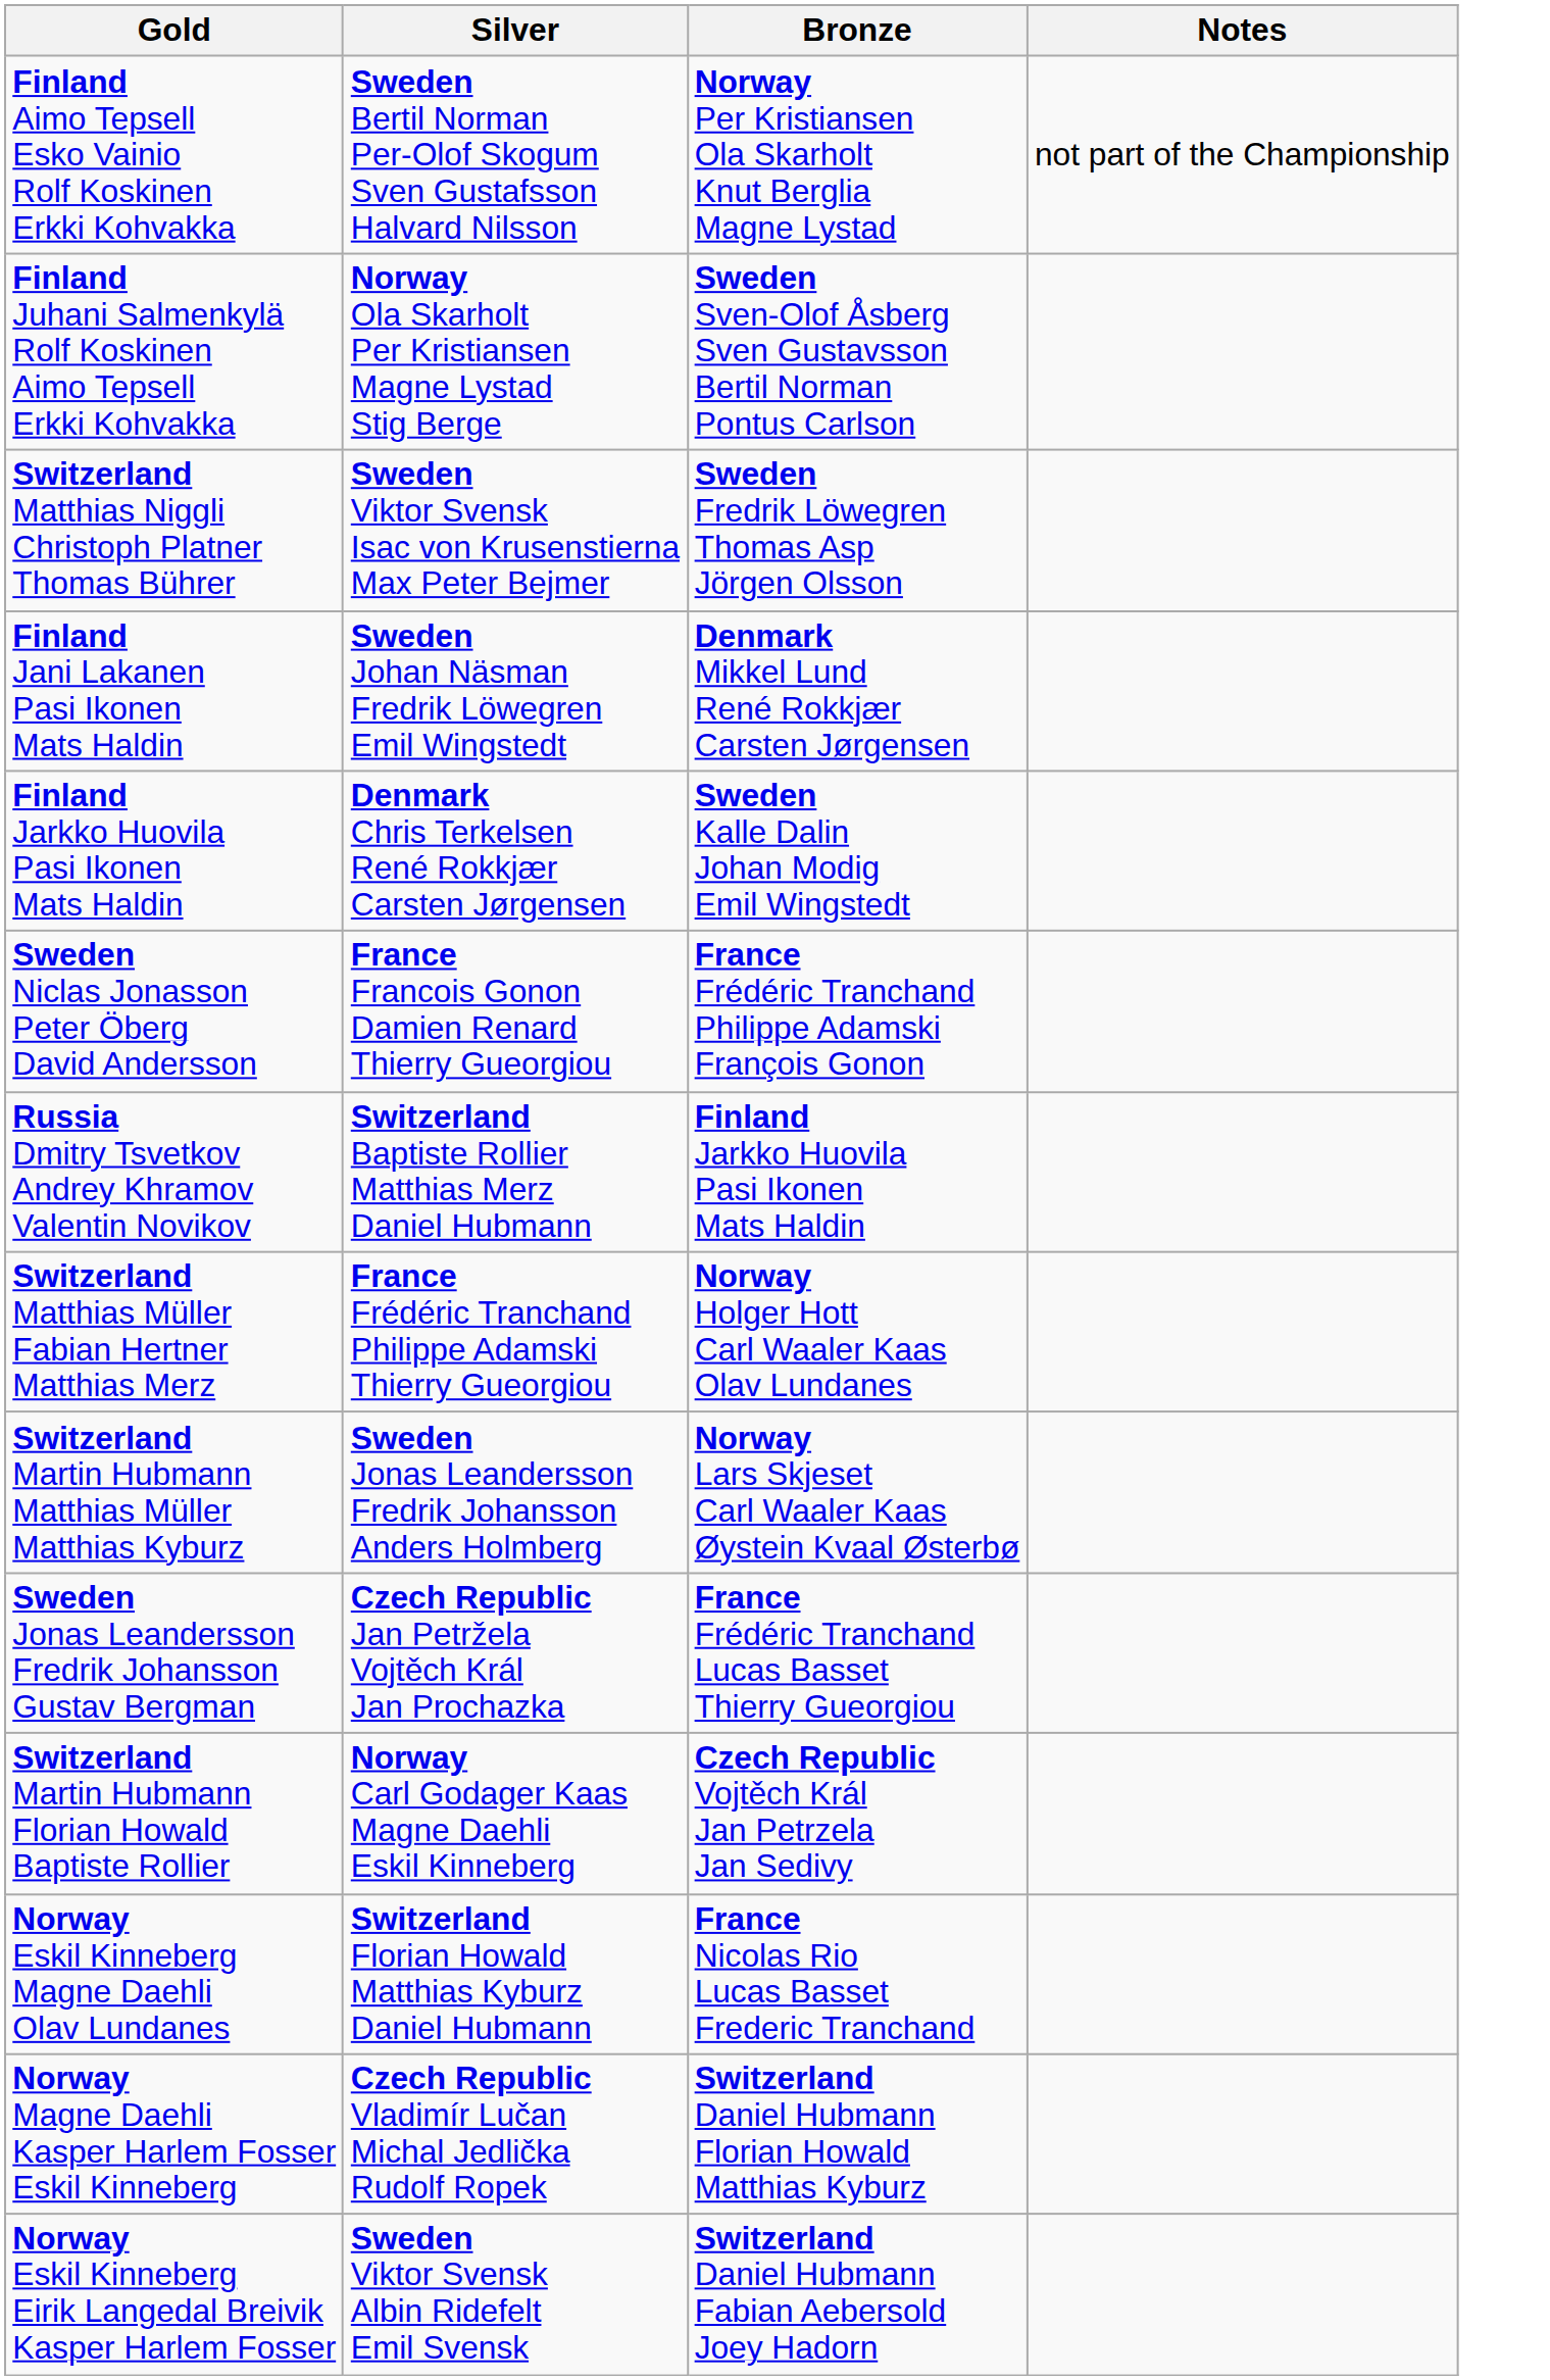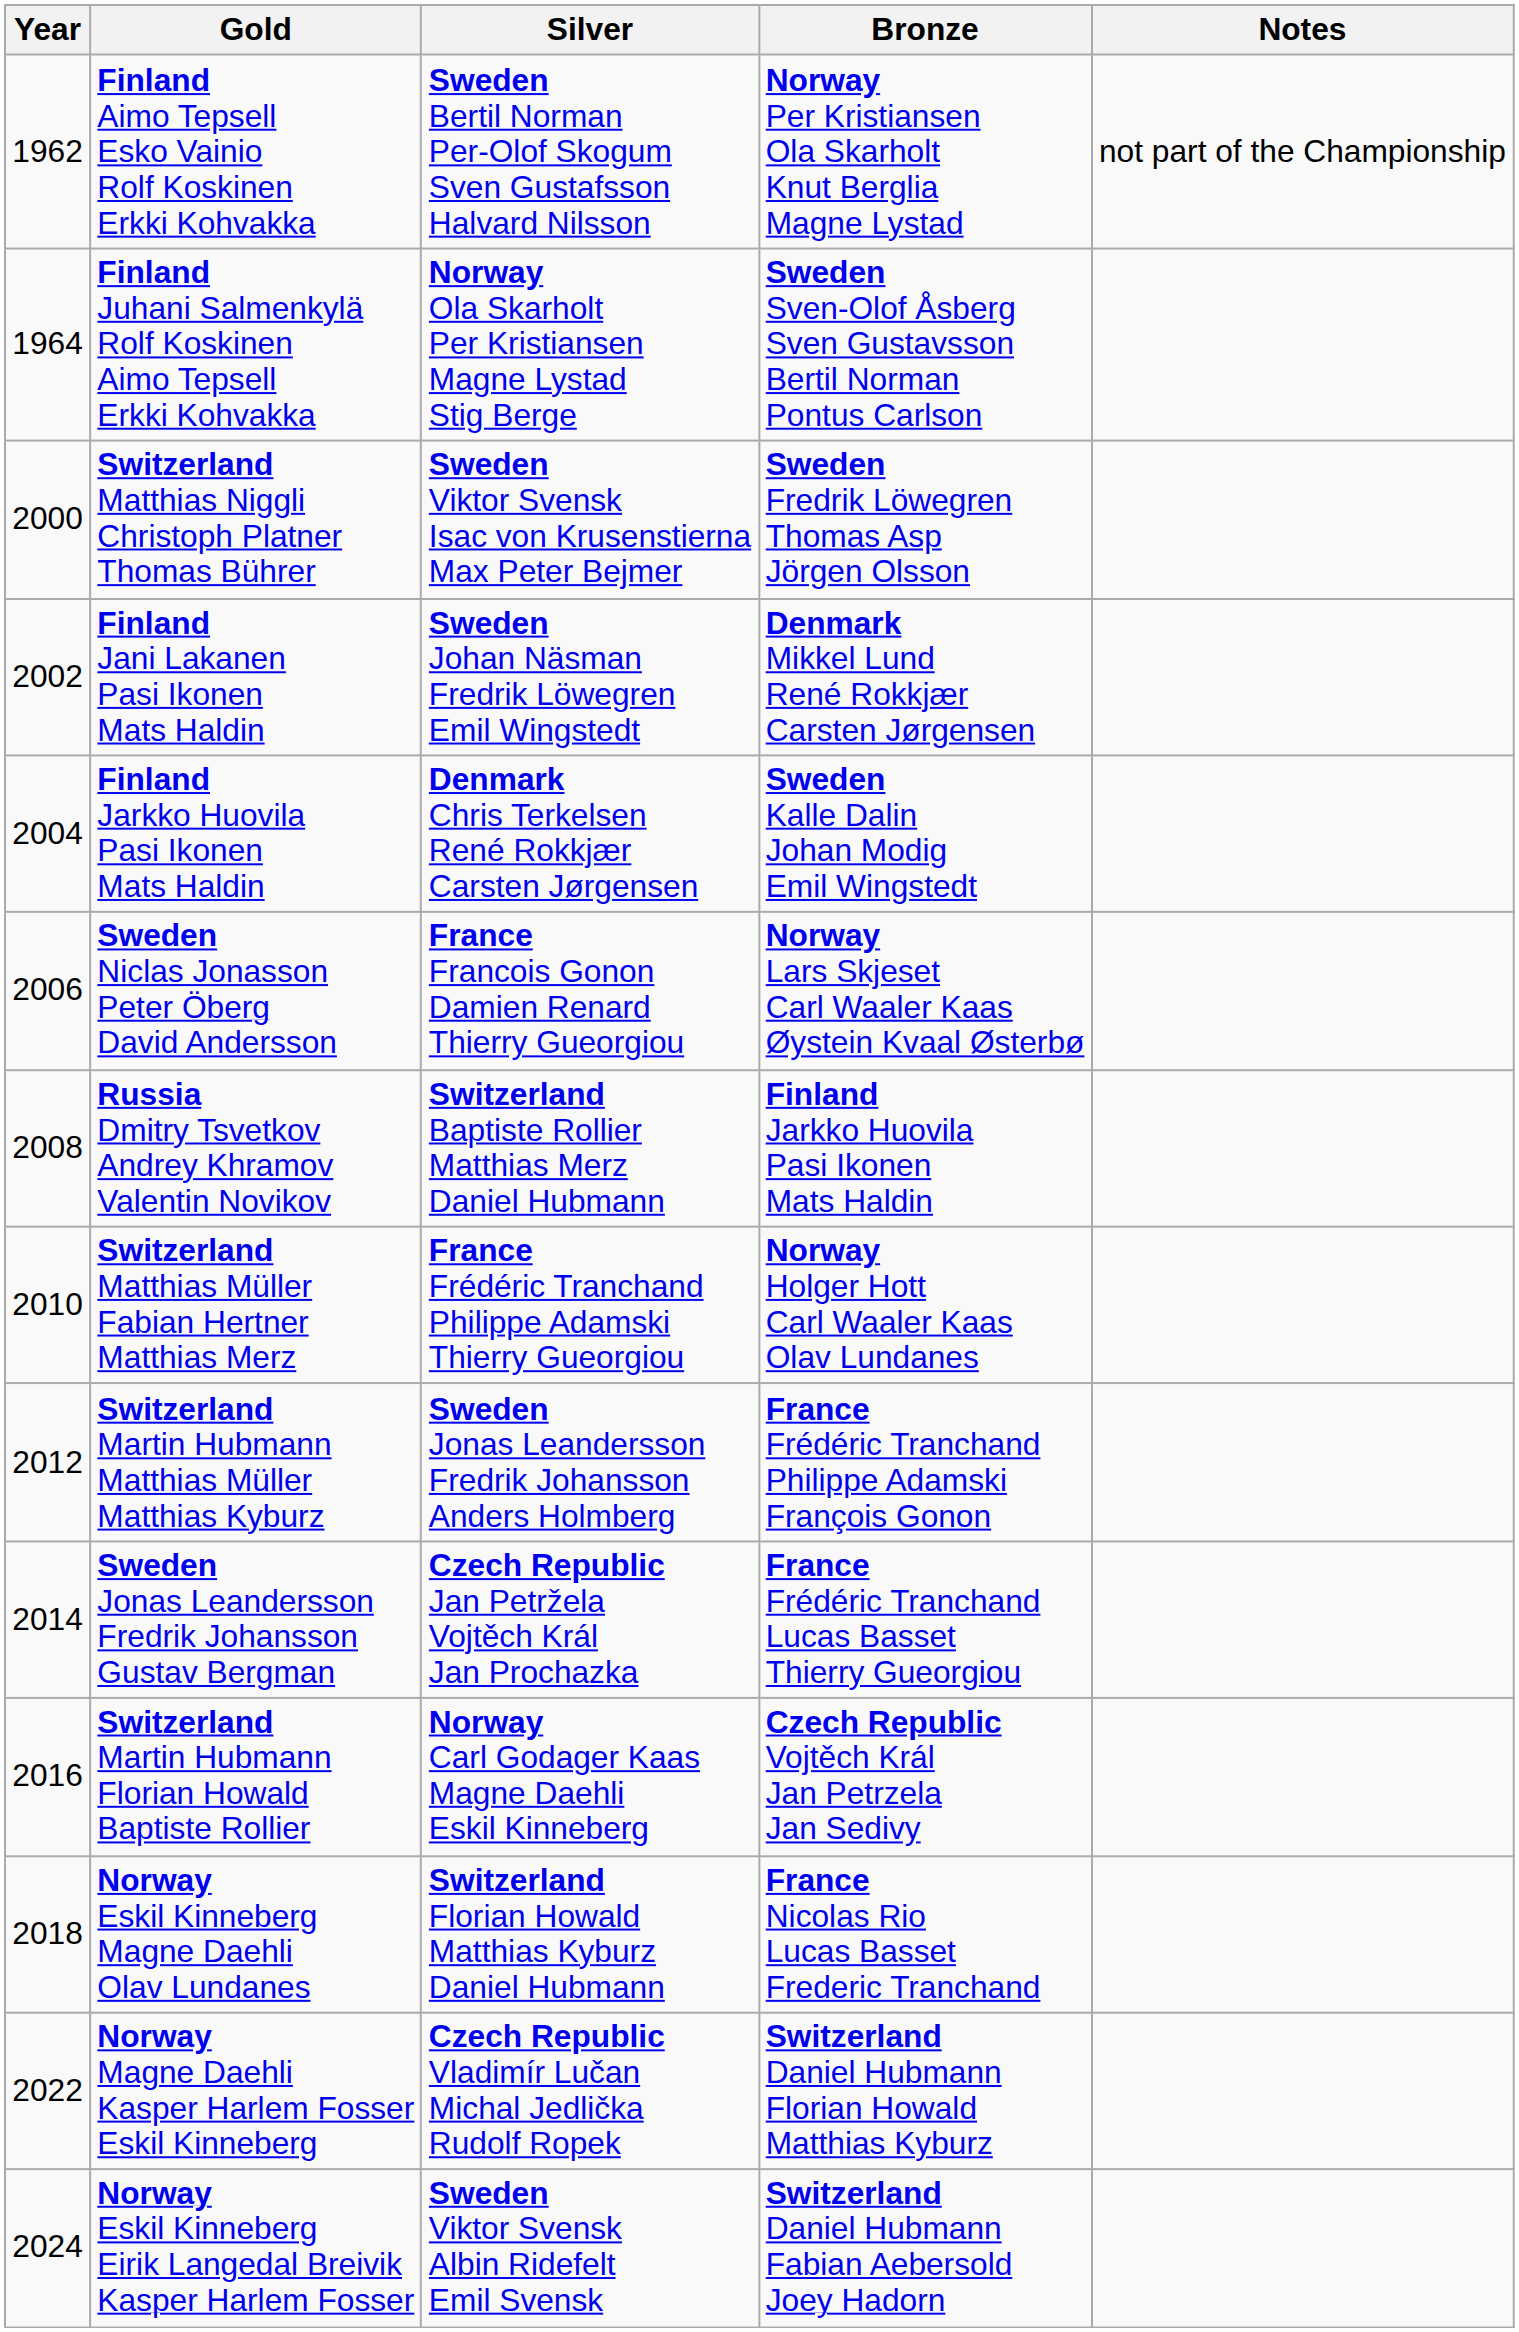 <table class="wikitable">
 <tr>
+<th>Year</th>
 <th>Gold</th>
 <th>Silver</th>
 <th>Bronze</th>
 <th>Notes</th>
 </tr>
 <tr>
+<td>1962</td>
 <td> <strong><a href='#'>Finland</a></strong><br><a href='#'>Aimo Tepsell</a><br><a href='#'>Esko Vainio</a><br><a href='#'>Rolf Koskinen</a><br><a href='#'>Erkki Kohvakka</a></td>
 <td> <strong><a href='#'>Sweden</a></strong><br><a href='#'>Bertil Norman</a><br><a href='#'>Per-Olof Skogum</a><br><a href='#'>Sven Gustafsson</a><br><a href='#'>Halvard Nilsson</a></td>
 <td> <strong><a href='#'>Norway</a></strong><br><a href='#'>Per Kristiansen</a><br><a href='#'>Ola Skarholt</a><br><a href='#'>Knut Berglia</a><br><a href='#'>Magne Lystad</a></td>
 <td>not part of the Championship</td>
 </tr>
 <tr>
+<td>1964</td>
 <td> <strong><a href='#'>Finland</a></strong><br><a href='#'>Juhani Salmenkylä</a><br><a href='#'>Rolf Koskinen</a><br><a href='#'>Aimo Tepsell</a><br><a href='#'>Erkki Kohvakka</a></td>
 <td> <strong><a href='#'>Norway</a></strong><br><a href='#'>Ola Skarholt</a><br><a href='#'>Per Kristiansen</a><br><a href='#'>Magne Lystad</a><br><a href='#'>Stig Berge</a></td>
 <td> <strong><a href='#'>Sweden</a></strong><br><a href='#'>Sven-Olof Åsberg</a><br><a href='#'>Sven Gustavsson</a><br><a href='#'>Bertil Norman</a><br><a href='#'>Pontus Carlson</a></td>
 <td></td>
 </tr>
 <tr>
+<td>2000</td>
 <td> <strong><a href='#'>Switzerland</a></strong><br><a href='#'>Matthias Niggli</a><br><a href='#'>Christoph Platner</a><br><a href='#'>Thomas Bührer</a></td>
 <td> <strong><a href='#'>Sweden</a></strong><br><a href='#'>Viktor Svensk</a><br><a href='#'>Isac von Krusenstierna</a><br><a href='#'>Max Peter Bejmer</a></td>
 <td> <strong><a href='#'>Sweden</a></strong><br><a href='#'>Fredrik Löwegren</a><br><a href='#'>Thomas Asp</a><br><a href='#'>Jörgen Olsson</a></td>
 <td></td>
 </tr>
 <tr>
+<td>2002</td>
 <td> <strong><a href='#'>Finland</a></strong><br><a href='#'>Jani Lakanen</a><br><a href='#'>Pasi Ikonen</a><br><a href='#'>Mats Haldin</a></td>
 <td> <strong><a href='#'>Sweden</a></strong><br><a href='#'>Johan Näsman</a><br><a href='#'>Fredrik Löwegren</a><br><a href='#'>Emil Wingstedt</a></td>
 <td> <strong><a href='#'>Denmark</a></strong><br><a href='#'>Mikkel Lund</a><br><a href='#'>René Rokkjær</a><br><a href='#'>Carsten Jørgensen</a></td>
 <td></td>
 </tr>
 <tr>
+<td>2004</td>
 <td> <strong><a href='#'>Finland</a></strong><br><a href='#'>Jarkko Huovila</a><br><a href='#'>Pasi Ikonen</a><br><a href='#'>Mats Haldin</a></td>
 <td> <strong><a href='#'>Denmark</a></strong><br><a href='#'>Chris Terkelsen</a><br><a href='#'>René Rokkjær</a><br><a href='#'>Carsten Jørgensen</a></td>
 <td> <strong><a href='#'>Sweden</a></strong><br><a href='#'>Kalle Dalin</a><br><a href='#'>Johan Modig</a><br><a href='#'>Emil Wingstedt</a></td>
 <td></td>
 </tr>
 <tr>
+<td>2006</td>
 <td> <strong><a href='#'>Sweden</a></strong><br><a href='#'>Niclas Jonasson</a><br><a href='#'>Peter Öberg</a><br><a href='#'>David Andersson</a></td>
 <td> <strong><a href='#'>France</a></strong><br><a href='#'>Francois Gonon</a><br><a href='#'>Damien Renard</a><br><a href='#'>Thierry Gueorgiou</a></td>
-<td> <strong><a href='#'>France</a></strong><br><a href='#'>Frédéric Tranchand</a><br><a href='#'>Philippe Adamski</a><br><a href='#'>François Gonon</a></td>
+<td> <strong><a href='#'>Norway</a></strong><br><a href='#'>Lars Skjeset</a><br><a href='#'>Carl Waaler Kaas</a><br><a href='#'>Øystein Kvaal Østerbø</a></td>
 <td></td>
 </tr>
 <tr>
+<td>2008</td>
 <td> <strong><a href='#'>Russia</a></strong><br><a href='#'>Dmitry Tsvetkov</a><br><a href='#'>Andrey Khramov</a><br><a href='#'>Valentin Novikov</a></td>
 <td> <strong><a href='#'>Switzerland</a></strong><br><a href='#'>Baptiste Rollier</a><br><a href='#'>Matthias Merz</a><br><a href='#'>Daniel Hubmann</a></td>
 <td> <strong><a href='#'>Finland</a></strong><br><a href='#'>Jarkko Huovila</a><br><a href='#'>Pasi Ikonen</a><br><a href='#'>Mats Haldin</a></td>
 <td></td>
 </tr>
 <tr>
+<td>2010</td>
 <td> <strong><a href='#'>Switzerland</a></strong><br><a href='#'>Matthias Müller</a><br><a href='#'>Fabian Hertner</a><br><a href='#'>Matthias Merz</a></td>
 <td> <strong><a href='#'>France</a></strong><br><a href='#'>Frédéric Tranchand</a><br><a href='#'>Philippe Adamski</a><br><a href='#'>Thierry Gueorgiou</a></td>
 <td> <strong><a href='#'>Norway</a></strong><br><a href='#'>Holger Hott</a><br><a href='#'>Carl Waaler Kaas</a><br><a href='#'>Olav Lundanes</a></td>
 <td></td>
 </tr>
 <tr>
+<td>2012</td>
 <td> <strong><a href='#'>Switzerland</a></strong><br><a href='#'>Martin Hubmann</a><br><a href='#'>Matthias Müller</a><br><a href='#'>Matthias Kyburz</a></td>
 <td> <strong><a href='#'>Sweden</a></strong><br><a href='#'>Jonas Leandersson</a><br><a href='#'>Fredrik Johansson</a><br><a href='#'>Anders Holmberg</a></td>
-<td> <strong><a href='#'>Norway</a></strong><br><a href='#'>Lars Skjeset</a><br><a href='#'>Carl Waaler Kaas</a><br><a href='#'>Øystein Kvaal Østerbø</a></td>
+<td> <strong><a href='#'>France</a></strong><br><a href='#'>Frédéric Tranchand</a><br><a href='#'>Philippe Adamski</a><br><a href='#'>François Gonon</a></td>
 <td></td>
 </tr>
 <tr>
+<td>2014</td>
 <td> <strong><a href='#'>Sweden</a></strong><br><a href='#'>Jonas Leandersson</a><br><a href='#'>Fredrik Johansson</a><br><a href='#'>Gustav Bergman</a></td>
 <td> <strong><a href='#'>Czech Republic</a></strong><br><a href='#'>Jan Petržela</a><br><a href='#'>Vojtěch Král</a><br><a href='#'>Jan Prochazka</a></td>
 <td> <strong><a href='#'>France</a></strong><br><a href='#'>Frédéric Tranchand</a><br><a href='#'>Lucas Basset</a><br><a href='#'>Thierry Gueorgiou</a></td>
 <td></td>
 </tr>
 <tr>
+<td>2016</td>
 <td> <strong><a href='#'>Switzerland</a></strong><br><a href='#'>Martin Hubmann</a><br><a href='#'>Florian Howald</a><br><a href='#'>Baptiste Rollier</a></td>
 <td> <strong><a href='#'>Norway</a></strong><br><a href='#'>Carl Godager Kaas</a><br><a href='#'>Magne Daehli</a><br><a href='#'>Eskil Kinneberg</a></td>
 <td> <strong><a href='#'>Czech Republic</a></strong><br><a href='#'>Vojtěch Král</a><br><a href='#'>Jan Petrzela</a><br><a href='#'>Jan Sedivy</a></td>
 <td></td>
 </tr>
 <tr>
+<td>2018</td>
 <td> <strong><a href='#'>Norway</a></strong><br><a href='#'>Eskil Kinneberg</a><br><a href='#'>Magne Daehli</a><br><a href='#'>Olav Lundanes</a></td>
 <td> <strong><a href='#'>Switzerland</a></strong><br><a href='#'>Florian Howald</a><br><a href='#'>Matthias Kyburz</a><br><a href='#'>Daniel Hubmann</a></td>
 <td> <strong><a href='#'>France</a></strong><br><a href='#'>Nicolas Rio</a><br><a href='#'>Lucas Basset</a><br><a href='#'>Frederic Tranchand</a></td>
 <td></td>
 </tr>
 <tr>
+<td>2022</td>
 <td> <strong><a href='#'>Norway</a></strong><br><a href='#'>Magne Daehli</a><br><a href='#'>Kasper Harlem Fosser</a><br><a href='#'>Eskil Kinneberg</a></td>
 <td> <strong><a href='#'>Czech Republic</a></strong><br><a href='#'>Vladimír Lučan</a><br><a href='#'>Michal Jedlička</a><br><a href='#'>Rudolf Ropek</a></td>
 <td> <strong><a href='#'>Switzerland</a></strong><br><a href='#'>Daniel Hubmann</a><br><a href='#'>Florian Howald</a><br><a href='#'>Matthias Kyburz</a></td>
 <td></td>
 </tr>
 <tr>
+<td>2024</td>
 <td> <strong><a href='#'>Norway</a></strong><br><a href='#'>Eskil Kinneberg</a><br><a href='#'>Eirik Langedal Breivik</a><br><a href='#'>Kasper Harlem Fosser</a></td>
 <td> <strong><a href='#'>Sweden</a></strong><br><a href='#'>Viktor Svensk</a><br><a href='#'>Albin Ridefelt</a><br><a href='#'>Emil Svensk</a></td>
 <td> <strong><a href='#'>Switzerland</a></strong><br><a href='#'>Daniel Hubmann</a><br><a href='#'>Fabian Aebersold</a><br><a href='#'>Joey Hadorn</a></td>
 <td></td>
 </tr>
 </table>
